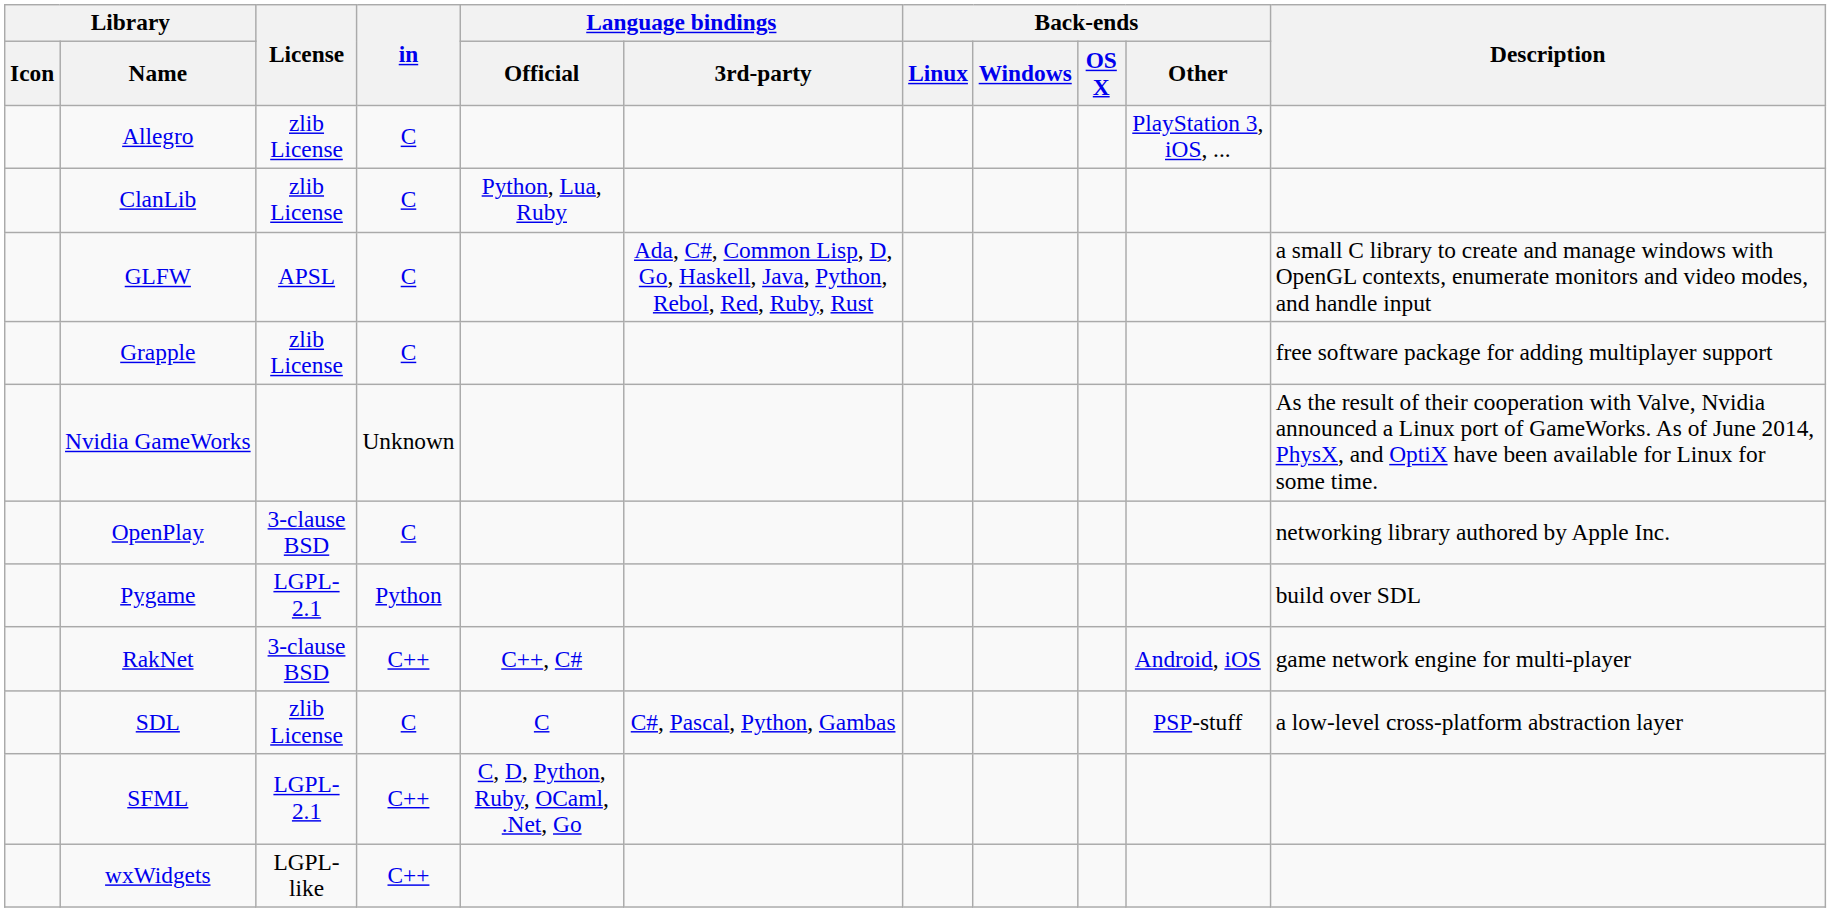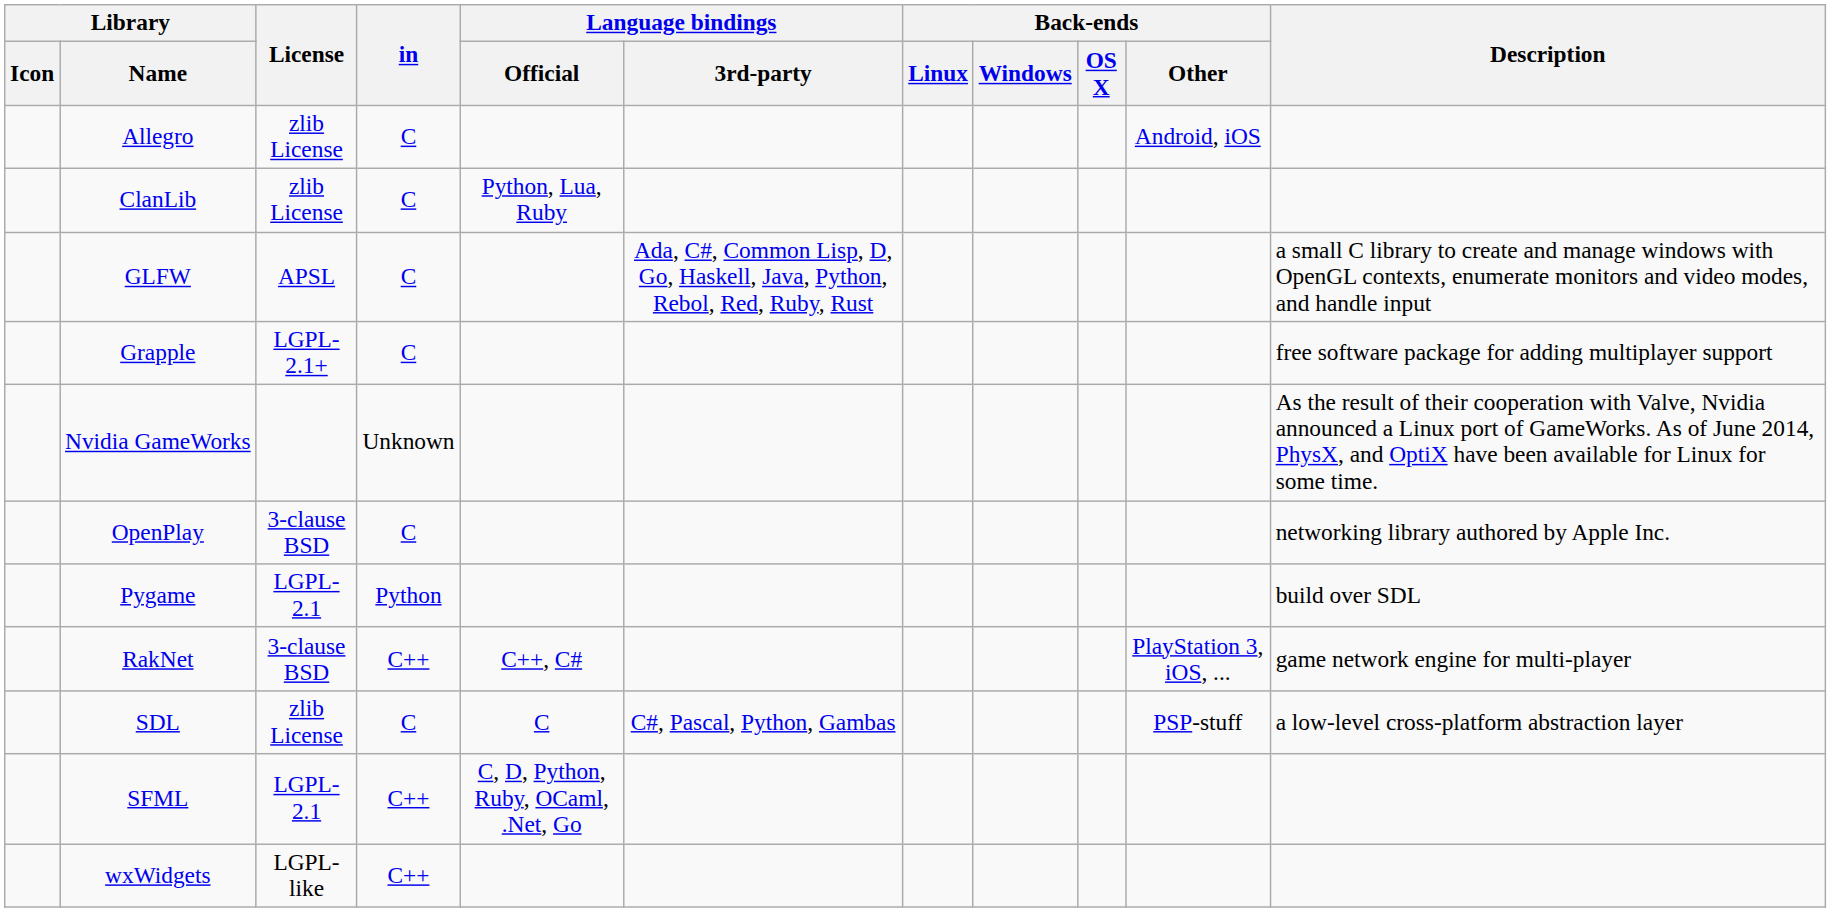 <table class="wikitable sortable" style="text-align: center">
 <tr>
 <th colspan="2">Library</th>
 <th rowspan="2">License</th>
 <th rowspan="2"><a href='#'>in</a></th>
 <th colspan="2"><a href='#'>Language bindings</a></th>
 <th colspan="4">Back-ends</th>
 <th rowspan="2">Description</th>
 </tr>
 <tr>
 <th>Icon</th>
 <th>Name</th>
 <th>Official</th>
 <th>3rd-party</th>
 <th><a href='#'>Linux</a></th>
 <th><a href='#'>Windows</a></th>
 <th><a href='#'>OS X</a></th>
 <th>Other</th>
 </tr>
 <tr>
 <td></td>
 <td><a href='#'>Allegro</a></td>
 <td><a href='#'>zlib License</a></td>
 <td><a href='#'>C</a></td>
 <td></td>
 <td></td>
 <td></td>
 <td></td>
 <td></td>
-<td><a href='#'>PlayStation 3</a>, <a href='#'>iOS</a>, ...</td>
+<td><a href='#'>Android</a>, <a href='#'>iOS</a></td>
 <td style="text-align: left"></td>
 </tr>
 <tr>
 <td></td>
 <td><a href='#'>ClanLib</a></td>
 <td><a href='#'>zlib License</a></td>
 <td><a href='#'>C</a></td>
 <td><a href='#'>Python</a>, <a href='#'>Lua</a>, <a href='#'>Ruby</a></td>
 <td></td>
 <td></td>
 <td></td>
 <td></td>
 <td></td>
 <td style="text-align: left"></td>
 </tr>
 <tr>
 <td></td>
 <td><a href='#'>GLFW</a></td>
 <td><a href='#'>APSL</a></td>
 <td><a href='#'>C</a></td>
 <td></td>
 <td><a href='#'>Ada</a>, <a href='#'>C#</a>, <a href='#'>Common Lisp</a>, <a href='#'>D</a>, <a href='#'>Go</a>, <a href='#'>Haskell</a>, <a href='#'>Java</a>, <a href='#'>Python</a>, <a href='#'>Rebol</a>, <a href='#'>Red</a>, <a href='#'>Ruby</a>, <a href='#'>Rust</a></td>
 <td></td>
 <td></td>
 <td></td>
 <td></td>
 <td style="text-align: left">a small C library to create and manage windows with OpenGL contexts, enumerate monitors and video modes, and handle input</td>
 </tr>
 <tr>
 <td></td>
 <td><a href='#'>Grapple</a></td>
-<td><a href='#'>zlib License</a></td>
+<td><a href='#'>LGPL-2.1+</a></td>
 <td><a href='#'>C</a></td>
 <td></td>
 <td></td>
 <td></td>
 <td></td>
 <td></td>
 <td></td>
 <td style="text-align: left">free software package for adding multiplayer support</td>
 </tr>
 <tr>
 <td></td>
 <td><a href='#'>Nvidia&nbsp;GameWorks</a></td>
 <td></td>
 <td>Unknown</td>
 <td></td>
 <td></td>
 <td></td>
 <td></td>
 <td></td>
 <td></td>
 <td style="text-align: left">As the result of their cooperation with Valve, Nvidia announced a Linux port of GameWorks. As of June 2014, <a href='#'>PhysX</a>, and <a href='#'>OptiX</a> have been available for Linux for some time.</td>
 </tr>
 <tr>
 <td></td>
 <td><a href='#'>OpenPlay</a></td>
 <td><a href='#'>3-clause BSD</a></td>
 <td><a href='#'>C</a></td>
 <td></td>
 <td></td>
 <td></td>
 <td></td>
 <td></td>
 <td></td>
 <td style="text-align: left">networking library authored by Apple Inc.</td>
 </tr>
 <tr>
 <td></td>
 <td><a href='#'>Pygame</a></td>
 <td><a href='#'>LGPL-2.1</a></td>
 <td><a href='#'>Python</a></td>
 <td></td>
 <td></td>
 <td></td>
 <td></td>
 <td></td>
 <td></td>
 <td style="text-align: left">build over SDL</td>
 </tr>
 <tr>
 <td></td>
 <td><a href='#'>RakNet</a></td>
 <td><a href='#'>3-clause BSD</a></td>
 <td><a href='#'>C++</a></td>
 <td><a href='#'>C++</a>, <a href='#'>C#</a></td>
 <td></td>
 <td></td>
 <td></td>
 <td></td>
-<td><a href='#'>Android</a>, <a href='#'>iOS</a></td>
+<td><a href='#'>PlayStation 3</a>, <a href='#'>iOS</a>, ...</td>
 <td style="text-align: left">game network engine for multi-player</td>
 </tr>
 <tr>
 <td></td>
 <td><a href='#'>SDL</a></td>
 <td><a href='#'>zlib License</a></td>
 <td><a href='#'>C</a></td>
 <td><a href='#'>C</a></td>
 <td><a href='#'>C#</a>, <a href='#'>Pascal</a>, <a href='#'>Python</a>, <a href='#'>Gambas</a></td>
 <td></td>
 <td></td>
 <td></td>
 <td><a href='#'>PSP</a>-stuff</td>
 <td style="text-align: left">a low-level cross-platform abstraction layer</td>
 </tr>
 <tr>
 <td></td>
 <td><a href='#'>SFML</a></td>
 <td><a href='#'>LGPL-2.1</a></td>
 <td><a href='#'>C++</a></td>
 <td><a href='#'>C</a>, <a href='#'>D</a>, <a href='#'>Python</a>, <a href='#'>Ruby</a>, <a href='#'>OCaml</a>, <a href='#'>.Net</a>, <a href='#'>Go</a></td>
 <td></td>
 <td></td>
 <td></td>
 <td></td>
 <td></td>
 <td style="text-align: left"></td>
 </tr>
 <tr>
 <td></td>
 <td><a href='#'>wxWidgets</a></td>
 <td>LGPL-like</td>
 <td><a href='#'>C++</a></td>
 <td></td>
 <td></td>
 <td></td>
 <td></td>
 <td></td>
 <td></td>
 <td style="text-align: left"></td>
 </tr>
 </table>
